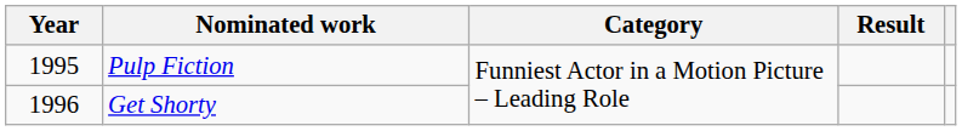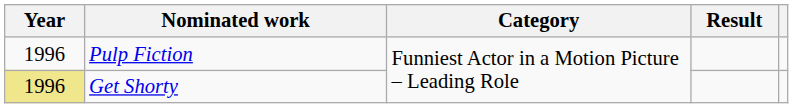 <table class=wikitable>
 <tr>
 <th scope="col" style="width:5em;">Year</th>
 <th scope="col" style="width:25em;">Nominated work</th>
 <th scope="col" style="width:26em;">Category</th>
 <th scope="col" style="width:5em;">Result</th>
 <th></th>
 </tr>
 <tr>
-<td align="center">1995</td>
+<td align="center">1996</td>
 <td><em><a href='#'>Pulp Fiction</a></em></td>
 <td rowspan="2">Funniest Actor in a Motion Picture – Leading Role</td>
 <td></td>
 <td align="center"></td>
 </tr>
 <tr>
-<td align="center">1996</td>
+<td align="center" style="background: khaki;">1996</td>
 <td><em><a href='#'>Get Shorty</a></em></td>
 <td></td>
 <td align="center"></td>
 </tr>
 </table>
